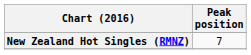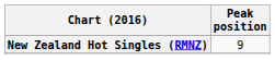 <table class="wikitable sortable plainrowheaders" style="text-align:center">
 <tr>
 <th>Chart (2016)</th>
 <th>Peak<br>position</th>
 </tr>
 <tr>
 </tr>
 <tr>
 </tr>
 <tr>
 <th scope="row">New Zealand Hot Singles (<a href='#'>RMNZ</a>)</th>
-<td>7</td>
+<td>9</td>
 </tr>
 <tr>
 </tr>
 <tr>
 </tr>
 <tr>
 </tr>
 </table>
